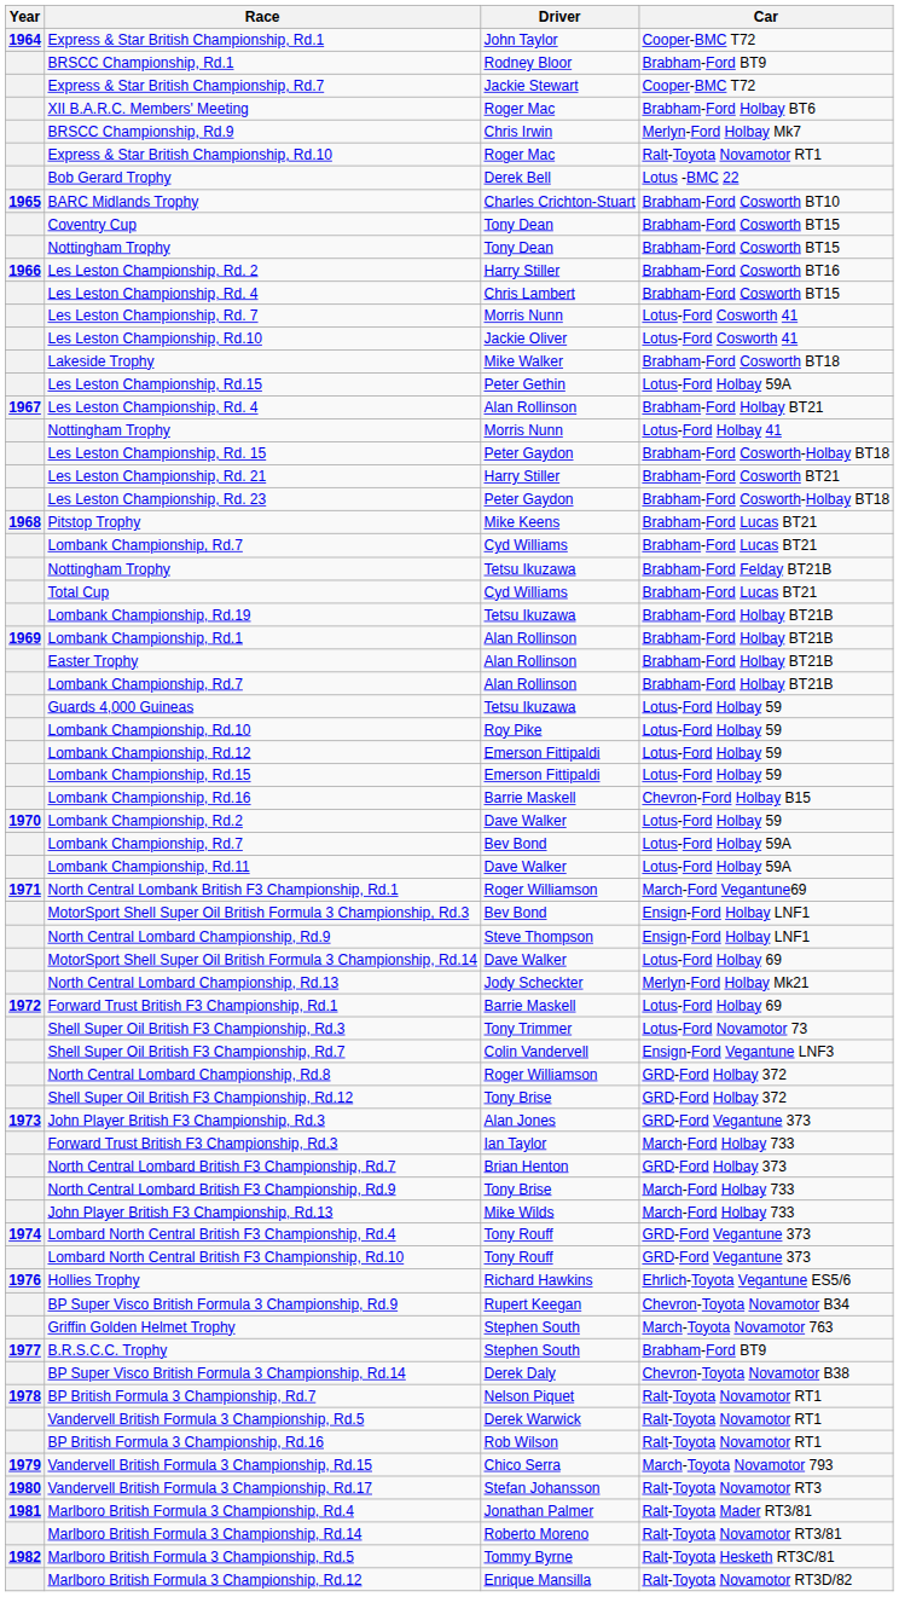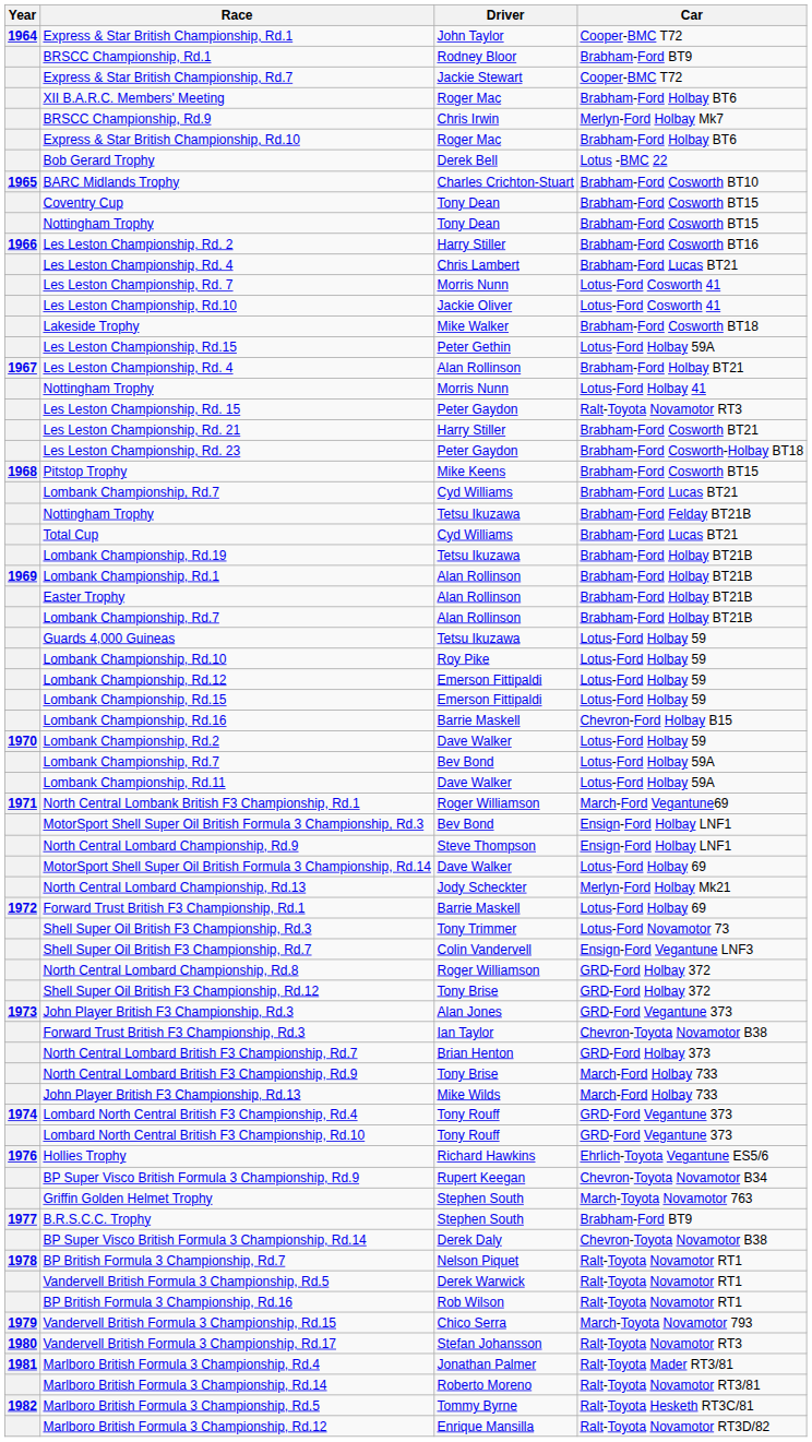 <table class="wikitable" style="font-size: 95%;">
 <tr>
 <th>Year</th>
 <th>Race</th>
 <th>Driver</th>
 <th>Car</th>
 </tr>
 <tr>
 <th><a href='#'>1964</a></th>
 <td><a href='#'>Express & Star British Championship, Rd.1</a></td>
 <td> <a href='#'>John Taylor</a></td>
 <td><a href='#'>Cooper</a>-<a href='#'>BMC</a> T72</td>
 </tr>
 <tr>
 <th></th>
 <td><a href='#'>BRSCC Championship, Rd.1</a></td>
 <td> <a href='#'>Rodney Bloor</a></td>
 <td><a href='#'>Brabham</a>-<a href='#'>Ford</a> BT9</td>
 </tr>
 <tr>
 <th></th>
 <td><a href='#'>Express & Star British Championship, Rd.7</a></td>
 <td> <a href='#'>Jackie Stewart</a></td>
 <td><a href='#'>Cooper</a>-<a href='#'>BMC</a> T72</td>
 </tr>
 <tr>
 <th></th>
 <td><a href='#'>XII B.A.R.C. Members' Meeting</a></td>
 <td> <a href='#'>Roger Mac</a></td>
 <td><a href='#'>Brabham</a>-<a href='#'>Ford</a> <a href='#'>Holbay</a> BT6</td>
 </tr>
 <tr>
 <th></th>
 <td><a href='#'>BRSCC Championship, Rd.9</a></td>
 <td> <a href='#'>Chris Irwin</a></td>
 <td><a href='#'>Merlyn</a>-<a href='#'>Ford</a> <a href='#'>Holbay</a> Mk7</td>
 </tr>
 <tr>
 <th></th>
 <td><a href='#'>Express & Star British Championship, Rd.10</a></td>
 <td> <a href='#'>Roger Mac</a></td>
-<td><a href='#'>Ralt</a>-<a href='#'>Toyota</a> <a href='#'>Novamotor</a> RT1</td>
+<td><a href='#'>Brabham</a>-<a href='#'>Ford</a> <a href='#'>Holbay</a> BT6</td>
 </tr>
 <tr>
 <th></th>
 <td><a href='#'>Bob Gerard Trophy</a></td>
 <td> <a href='#'>Derek Bell</a></td>
 <td><a href='#'>Lotus</a> -<a href='#'>BMC</a> <a href='#'>22</a></td>
 </tr>
 <tr>
 <th><a href='#'>1965</a></th>
 <td><a href='#'>BARC Midlands Trophy</a></td>
 <td> <a href='#'>Charles Crichton-Stuart</a></td>
 <td><a href='#'>Brabham</a>-<a href='#'>Ford</a> <a href='#'>Cosworth</a> BT10</td>
 </tr>
 <tr>
 <th></th>
 <td><a href='#'>Coventry Cup</a></td>
 <td> <a href='#'>Tony Dean</a></td>
 <td><a href='#'>Brabham</a>-<a href='#'>Ford</a> <a href='#'>Cosworth</a> BT15</td>
 </tr>
 <tr>
 <th></th>
 <td><a href='#'>Nottingham Trophy</a></td>
 <td> <a href='#'>Tony Dean</a></td>
 <td><a href='#'>Brabham</a>-<a href='#'>Ford</a> <a href='#'>Cosworth</a> BT15</td>
 </tr>
 <tr>
 <th><a href='#'>1966</a></th>
 <td><a href='#'>Les Leston Championship, Rd. 2</a></td>
 <td> <a href='#'>Harry Stiller</a></td>
 <td><a href='#'>Brabham</a>-<a href='#'>Ford</a> <a href='#'>Cosworth</a> BT16</td>
 </tr>
 <tr>
 <th></th>
 <td><a href='#'>Les Leston Championship, Rd. 4</a></td>
 <td> <a href='#'>Chris Lambert</a></td>
-<td><a href='#'>Brabham</a>-<a href='#'>Ford</a> <a href='#'>Cosworth</a> BT15</td>
+<td><a href='#'>Brabham</a>-<a href='#'>Ford</a> <a href='#'>Lucas</a> BT21</td>
 </tr>
 <tr>
 <th></th>
 <td><a href='#'>Les Leston Championship, Rd. 7</a></td>
 <td> <a href='#'>Morris Nunn</a></td>
 <td><a href='#'>Lotus</a>-<a href='#'>Ford</a> <a href='#'>Cosworth</a> <a href='#'>41</a></td>
 </tr>
 <tr>
 <th></th>
 <td><a href='#'>Les Leston Championship, Rd.10</a></td>
 <td> <a href='#'>Jackie Oliver</a></td>
 <td><a href='#'>Lotus</a>-<a href='#'>Ford</a> <a href='#'>Cosworth</a> <a href='#'>41</a></td>
 </tr>
 <tr>
 <th></th>
 <td><a href='#'>Lakeside Trophy</a></td>
 <td> <a href='#'>Mike Walker</a></td>
 <td><a href='#'>Brabham</a>-<a href='#'>Ford</a> <a href='#'>Cosworth</a> BT18</td>
 </tr>
 <tr>
 <th></th>
 <td><a href='#'>Les Leston Championship, Rd.15</a></td>
 <td> <a href='#'>Peter Gethin</a></td>
 <td><a href='#'>Lotus</a>-<a href='#'>Ford</a> <a href='#'>Holbay</a> 59A</td>
 </tr>
 <tr>
 <th><a href='#'>1967</a></th>
 <td><a href='#'>Les Leston Championship, Rd. 4</a></td>
 <td> <a href='#'>Alan Rollinson</a></td>
 <td><a href='#'>Brabham</a>-<a href='#'>Ford</a> <a href='#'>Holbay</a> BT21</td>
 </tr>
 <tr>
 <th></th>
 <td><a href='#'>Nottingham Trophy</a></td>
 <td> <a href='#'>Morris Nunn</a></td>
 <td><a href='#'>Lotus</a>-<a href='#'>Ford</a> <a href='#'>Holbay</a> <a href='#'>41</a></td>
 </tr>
 <tr>
 <th></th>
 <td><a href='#'>Les Leston Championship, Rd. 15</a></td>
 <td> <a href='#'>Peter Gaydon</a></td>
-<td><a href='#'>Brabham</a>-<a href='#'>Ford</a> <a href='#'>Cosworth</a>-<a href='#'>Holbay</a> BT18</td>
+<td><a href='#'>Ralt</a>-<a href='#'>Toyota</a> <a href='#'>Novamotor</a> RT3</td>
 </tr>
 <tr>
 <th></th>
 <td><a href='#'>Les Leston Championship, Rd. 21</a></td>
 <td> <a href='#'>Harry Stiller</a></td>
 <td><a href='#'>Brabham</a>-<a href='#'>Ford</a> <a href='#'>Cosworth</a> BT21</td>
 </tr>
 <tr>
 <th></th>
 <td><a href='#'>Les Leston Championship, Rd. 23</a></td>
 <td> <a href='#'>Peter Gaydon</a></td>
 <td><a href='#'>Brabham</a>-<a href='#'>Ford</a> <a href='#'>Cosworth</a>-<a href='#'>Holbay</a> BT18</td>
 </tr>
 <tr>
 <th><a href='#'>1968</a></th>
 <td><a href='#'>Pitstop Trophy</a></td>
 <td> <a href='#'>Mike Keens</a></td>
-<td><a href='#'>Brabham</a>-<a href='#'>Ford</a> <a href='#'>Lucas</a> BT21</td>
+<td><a href='#'>Brabham</a>-<a href='#'>Ford</a> <a href='#'>Cosworth</a> BT15</td>
 </tr>
 <tr>
 <th></th>
 <td><a href='#'>Lombank Championship, Rd.7</a></td>
 <td> <a href='#'>Cyd Williams</a></td>
 <td><a href='#'>Brabham</a>-<a href='#'>Ford</a> <a href='#'>Lucas</a> BT21</td>
 </tr>
 <tr>
 <th></th>
 <td><a href='#'>Nottingham Trophy</a></td>
 <td> <a href='#'>Tetsu Ikuzawa</a></td>
 <td><a href='#'>Brabham</a>-<a href='#'>Ford</a> <a href='#'>Felday</a> BT21B</td>
 </tr>
 <tr>
 <th></th>
 <td><a href='#'>Total Cup</a></td>
 <td> <a href='#'>Cyd Williams</a></td>
 <td><a href='#'>Brabham</a>-<a href='#'>Ford</a> <a href='#'>Lucas</a> BT21</td>
 </tr>
 <tr>
 <th></th>
 <td><a href='#'>Lombank Championship, Rd.19</a></td>
 <td> <a href='#'>Tetsu Ikuzawa</a></td>
 <td><a href='#'>Brabham</a>-<a href='#'>Ford</a> <a href='#'>Holbay</a> BT21B</td>
 </tr>
 <tr>
 <th><a href='#'>1969</a></th>
 <td><a href='#'>Lombank Championship, Rd.1</a></td>
 <td> <a href='#'>Alan Rollinson</a></td>
 <td><a href='#'>Brabham</a>-<a href='#'>Ford</a> <a href='#'>Holbay</a> BT21B</td>
 </tr>
 <tr>
 <th></th>
 <td><a href='#'>Easter Trophy</a></td>
 <td> <a href='#'>Alan Rollinson</a></td>
 <td><a href='#'>Brabham</a>-<a href='#'>Ford</a> <a href='#'>Holbay</a> BT21B</td>
 </tr>
 <tr>
 <th></th>
 <td><a href='#'>Lombank Championship, Rd.7</a></td>
 <td> <a href='#'>Alan Rollinson</a></td>
 <td><a href='#'>Brabham</a>-<a href='#'>Ford</a> <a href='#'>Holbay</a> BT21B</td>
 </tr>
 <tr>
 <th></th>
 <td><a href='#'>Guards 4,000 Guineas</a></td>
 <td> <a href='#'>Tetsu Ikuzawa</a></td>
 <td><a href='#'>Lotus</a>-<a href='#'>Ford</a> <a href='#'>Holbay</a> 59</td>
 </tr>
 <tr>
 <th></th>
 <td><a href='#'>Lombank Championship, Rd.10</a></td>
 <td> <a href='#'>Roy Pike</a></td>
 <td><a href='#'>Lotus</a>-<a href='#'>Ford</a> <a href='#'>Holbay</a> 59</td>
 </tr>
 <tr>
 <th></th>
 <td><a href='#'>Lombank Championship, Rd.12</a></td>
 <td> <a href='#'>Emerson Fittipaldi</a></td>
 <td><a href='#'>Lotus</a>-<a href='#'>Ford</a> <a href='#'>Holbay</a> 59</td>
 </tr>
 <tr>
 <th></th>
 <td><a href='#'>Lombank Championship, Rd.15</a></td>
 <td> <a href='#'>Emerson Fittipaldi</a></td>
 <td><a href='#'>Lotus</a>-<a href='#'>Ford</a> <a href='#'>Holbay</a> 59</td>
 </tr>
 <tr>
 <th></th>
 <td><a href='#'>Lombank Championship, Rd.16</a></td>
 <td> <a href='#'>Barrie Maskell</a></td>
 <td><a href='#'>Chevron</a>-<a href='#'>Ford</a> <a href='#'>Holbay</a> B15</td>
 </tr>
 <tr>
 <th><a href='#'>1970</a></th>
 <td><a href='#'>Lombank Championship, Rd.2</a></td>
 <td> <a href='#'>Dave Walker</a></td>
 <td><a href='#'>Lotus</a>-<a href='#'>Ford</a> <a href='#'>Holbay</a> 59</td>
 </tr>
 <tr>
 <th></th>
 <td><a href='#'>Lombank Championship, Rd.7</a></td>
 <td> <a href='#'>Bev Bond</a></td>
 <td><a href='#'>Lotus</a>-<a href='#'>Ford</a> <a href='#'>Holbay</a> 59A</td>
 </tr>
 <tr>
 <th></th>
 <td><a href='#'>Lombank Championship, Rd.11</a></td>
 <td> <a href='#'>Dave Walker</a></td>
 <td><a href='#'>Lotus</a>-<a href='#'>Ford</a> <a href='#'>Holbay</a> 59A</td>
 </tr>
 <tr>
 <th><a href='#'>1971</a></th>
 <td><a href='#'>North Central Lombank British F3 Championship, Rd.1</a></td>
 <td> <a href='#'>Roger Williamson</a></td>
 <td><a href='#'>March</a>-<a href='#'>Ford</a> <a href='#'>Vegantune</a>69</td>
 </tr>
 <tr>
 <th></th>
 <td><a href='#'>MotorSport Shell Super Oil British Formula 3 Championship, Rd.3</a></td>
 <td> <a href='#'>Bev Bond</a></td>
 <td><a href='#'>Ensign</a>-<a href='#'>Ford</a> <a href='#'>Holbay</a> LNF1</td>
 </tr>
 <tr>
 <th></th>
 <td><a href='#'>North Central Lombard Championship, Rd.9</a></td>
 <td> <a href='#'>Steve Thompson</a></td>
 <td><a href='#'>Ensign</a>-<a href='#'>Ford</a> <a href='#'>Holbay</a> LNF1</td>
 </tr>
 <tr>
 <th></th>
 <td><a href='#'>MotorSport Shell Super Oil British Formula 3 Championship, Rd.14</a></td>
 <td> <a href='#'>Dave Walker</a></td>
 <td><a href='#'>Lotus</a>-<a href='#'>Ford</a> <a href='#'>Holbay</a> 69</td>
 </tr>
 <tr>
 <th></th>
 <td><a href='#'>North Central Lombard Championship, Rd.13</a></td>
 <td> <a href='#'>Jody Scheckter</a></td>
 <td><a href='#'>Merlyn</a>-<a href='#'>Ford</a> <a href='#'>Holbay</a> Mk21</td>
 </tr>
 <tr>
 <th><a href='#'>1972</a></th>
 <td><a href='#'>Forward Trust British F3 Championship, Rd.1</a></td>
 <td> <a href='#'>Barrie Maskell</a></td>
 <td><a href='#'>Lotus</a>-<a href='#'>Ford</a> <a href='#'>Holbay</a> 69</td>
 </tr>
 <tr>
 <th></th>
 <td><a href='#'>Shell Super Oil British F3 Championship, Rd.3</a></td>
 <td> <a href='#'>Tony Trimmer</a></td>
 <td><a href='#'>Lotus</a>-<a href='#'>Ford</a> <a href='#'>Novamotor</a> 73</td>
 </tr>
 <tr>
 <th></th>
 <td><a href='#'>Shell Super Oil British F3 Championship, Rd.7</a></td>
 <td> <a href='#'>Colin Vandervell</a></td>
 <td><a href='#'>Ensign</a>-<a href='#'>Ford</a> <a href='#'>Vegantune</a> LNF3</td>
 </tr>
 <tr>
 <th></th>
 <td><a href='#'>North Central Lombard Championship, Rd.8</a></td>
 <td> <a href='#'>Roger Williamson</a></td>
 <td><a href='#'>GRD</a>-<a href='#'>Ford</a> <a href='#'>Holbay</a> 372</td>
 </tr>
 <tr>
 <th></th>
 <td><a href='#'>Shell Super Oil British F3 Championship, Rd.12</a></td>
 <td> <a href='#'>Tony Brise</a></td>
 <td><a href='#'>GRD</a>-<a href='#'>Ford</a> <a href='#'>Holbay</a> 372</td>
 </tr>
 <tr>
 <th><a href='#'>1973</a></th>
 <td><a href='#'>John Player British F3 Championship, Rd.3</a></td>
 <td> <a href='#'>Alan Jones</a></td>
 <td><a href='#'>GRD</a>-<a href='#'>Ford</a> <a href='#'>Vegantune</a> 373</td>
 </tr>
 <tr>
 <th></th>
 <td><a href='#'>Forward Trust British F3 Championship, Rd.3</a></td>
 <td> <a href='#'>Ian Taylor</a></td>
-<td><a href='#'>March</a>-<a href='#'>Ford</a> <a href='#'>Holbay</a> 733</td>
+<td><a href='#'>Chevron</a>-<a href='#'>Toyota</a> <a href='#'>Novamotor</a> B38</td>
 </tr>
 <tr>
 <th></th>
 <td><a href='#'>North Central Lombard British F3 Championship, Rd.7</a></td>
 <td> <a href='#'>Brian Henton</a></td>
 <td><a href='#'>GRD</a>-<a href='#'>Ford</a> <a href='#'>Holbay</a> 373</td>
 </tr>
 <tr>
 <th></th>
 <td><a href='#'>North Central Lombard British F3 Championship, Rd.9</a></td>
 <td> <a href='#'>Tony Brise</a></td>
 <td><a href='#'>March</a>-<a href='#'>Ford</a> <a href='#'>Holbay</a> 733</td>
 </tr>
 <tr>
 <th></th>
 <td><a href='#'>John Player British F3 Championship, Rd.13</a></td>
 <td> <a href='#'>Mike Wilds</a></td>
 <td><a href='#'>March</a>-<a href='#'>Ford</a> <a href='#'>Holbay</a> 733</td>
 </tr>
 <tr>
 <th><a href='#'>1974</a></th>
 <td><a href='#'>Lombard North Central British F3 Championship, Rd.4</a></td>
 <td> <a href='#'>Tony Rouff</a></td>
 <td><a href='#'>GRD</a>-<a href='#'>Ford</a> <a href='#'>Vegantune</a> 373</td>
 </tr>
 <tr>
 <th></th>
 <td><a href='#'>Lombard North Central British F3 Championship, Rd.10</a></td>
 <td> <a href='#'>Tony Rouff</a></td>
 <td><a href='#'>GRD</a>-<a href='#'>Ford</a> <a href='#'>Vegantune</a> 373</td>
 </tr>
 <tr>
 <th><a href='#'>1976</a></th>
 <td><a href='#'>Hollies Trophy</a></td>
 <td> <a href='#'>Richard Hawkins</a></td>
 <td><a href='#'>Ehrlich</a>-<a href='#'>Toyota</a> <a href='#'>Vegantune</a> ES5/6</td>
 </tr>
 <tr>
 <th></th>
 <td><a href='#'>BP Super Visco British Formula 3 Championship, Rd.9</a></td>
 <td> <a href='#'>Rupert Keegan</a></td>
 <td><a href='#'>Chevron</a>-<a href='#'>Toyota</a> <a href='#'>Novamotor</a> B34</td>
 </tr>
 <tr>
 <th></th>
 <td><a href='#'>Griffin Golden Helmet Trophy</a></td>
 <td> <a href='#'>Stephen South</a></td>
 <td><a href='#'>March</a>-<a href='#'>Toyota</a> <a href='#'>Novamotor</a> 763</td>
 </tr>
 <tr>
 <th><a href='#'>1977</a></th>
 <td><a href='#'>B.R.S.C.C. Trophy</a></td>
 <td> <a href='#'>Stephen South</a></td>
 <td><a href='#'>Brabham</a>-<a href='#'>Ford</a> BT9</td>
 </tr>
 <tr>
 <th></th>
 <td><a href='#'>BP Super Visco British Formula 3 Championship, Rd.14</a></td>
 <td> <a href='#'>Derek Daly</a></td>
 <td><a href='#'>Chevron</a>-<a href='#'>Toyota</a> <a href='#'>Novamotor</a> B38</td>
 </tr>
 <tr>
 <th><a href='#'>1978</a></th>
 <td><a href='#'>BP British Formula 3 Championship, Rd.7</a></td>
 <td> <a href='#'>Nelson Piquet</a></td>
 <td><a href='#'>Ralt</a>-<a href='#'>Toyota</a> <a href='#'>Novamotor</a> RT1</td>
 </tr>
 <tr>
 <th></th>
 <td><a href='#'>Vandervell British Formula 3 Championship, Rd.5</a></td>
 <td> <a href='#'>Derek Warwick</a></td>
 <td><a href='#'>Ralt</a>-<a href='#'>Toyota</a> <a href='#'>Novamotor</a> RT1</td>
 </tr>
 <tr>
 <th></th>
 <td><a href='#'>BP British Formula 3 Championship, Rd.16</a></td>
 <td> <a href='#'>Rob Wilson</a></td>
 <td><a href='#'>Ralt</a>-<a href='#'>Toyota</a> <a href='#'>Novamotor</a> RT1</td>
 </tr>
 <tr>
 <th><a href='#'>1979</a></th>
 <td><a href='#'>Vandervell British Formula 3 Championship, Rd.15</a></td>
 <td> <a href='#'>Chico Serra</a></td>
 <td><a href='#'>March</a>-<a href='#'>Toyota</a> <a href='#'>Novamotor</a> 793</td>
 </tr>
 <tr>
 <th><a href='#'>1980</a></th>
 <td><a href='#'>Vandervell British Formula 3 Championship, Rd.17</a></td>
 <td> <a href='#'>Stefan Johansson</a></td>
 <td><a href='#'>Ralt</a>-<a href='#'>Toyota</a> <a href='#'>Novamotor</a> RT3</td>
 </tr>
 <tr>
 <th><a href='#'>1981</a></th>
 <td><a href='#'>Marlboro British Formula 3 Championship, Rd.4</a></td>
 <td> <a href='#'>Jonathan Palmer</a></td>
 <td><a href='#'>Ralt</a>-<a href='#'>Toyota</a> <a href='#'>Mader</a> RT3/81</td>
 </tr>
 <tr>
 <th></th>
 <td><a href='#'>Marlboro British Formula 3 Championship, Rd.14</a></td>
 <td> <a href='#'>Roberto Moreno</a></td>
 <td><a href='#'>Ralt</a>-<a href='#'>Toyota</a> <a href='#'>Novamotor</a> RT3/81</td>
 </tr>
 <tr>
 <th><a href='#'>1982</a></th>
 <td><a href='#'>Marlboro British Formula 3 Championship, Rd.5</a></td>
 <td> <a href='#'>Tommy Byrne</a></td>
 <td><a href='#'>Ralt</a>-<a href='#'>Toyota</a> <a href='#'>Hesketh</a> RT3C/81</td>
 </tr>
 <tr>
 <th></th>
 <td><a href='#'>Marlboro British Formula 3 Championship, Rd.12</a></td>
 <td> <a href='#'>Enrique Mansilla</a></td>
 <td><a href='#'>Ralt</a>-<a href='#'>Toyota</a> <a href='#'>Novamotor</a> RT3D/82</td>
 </tr>
 </table>
